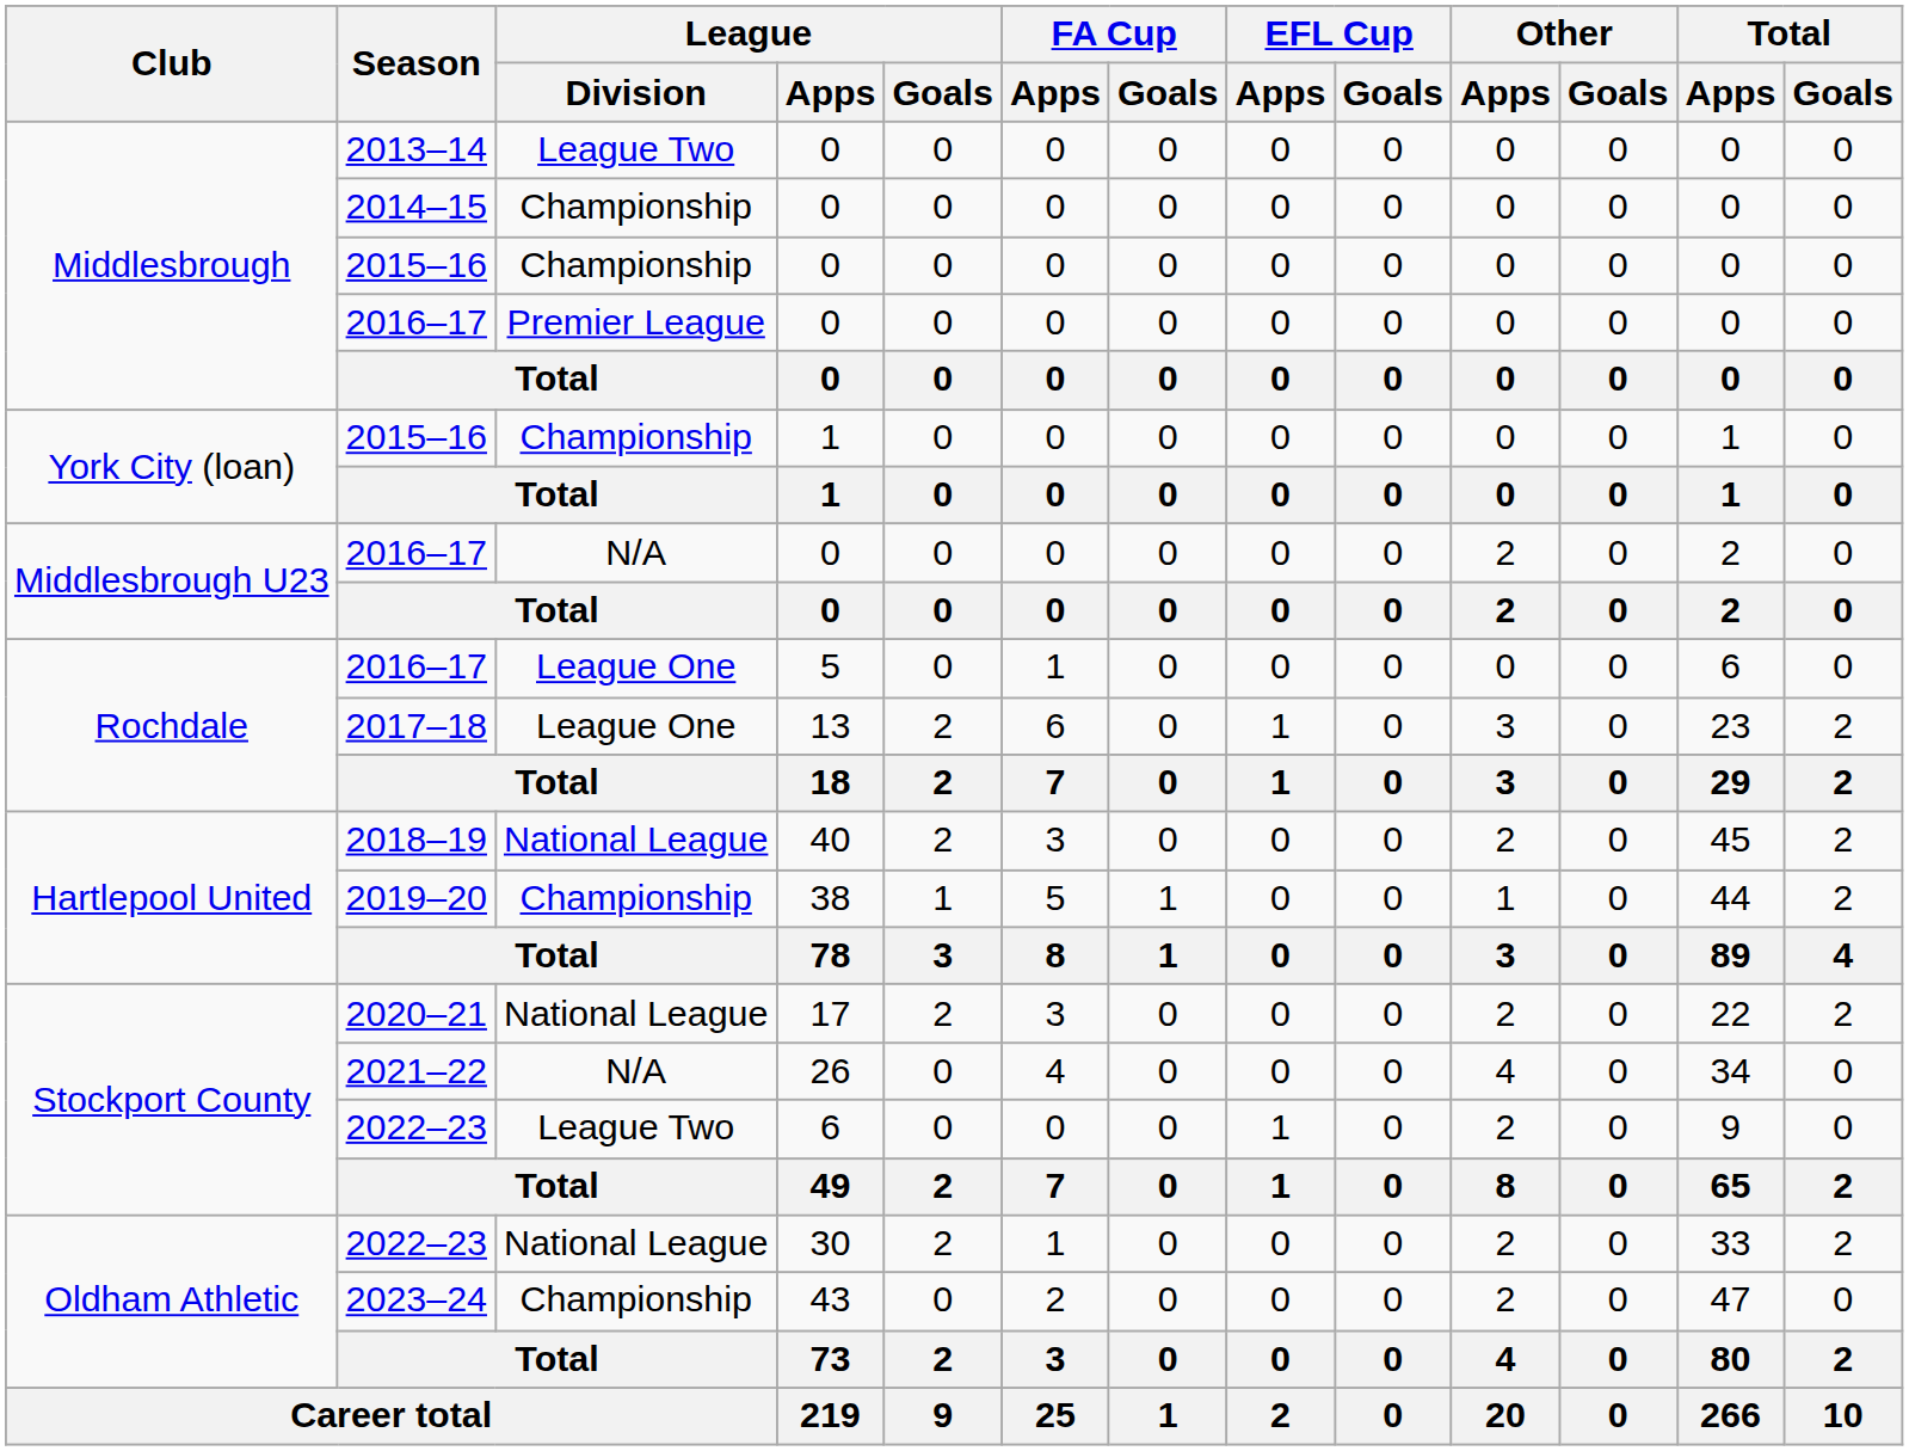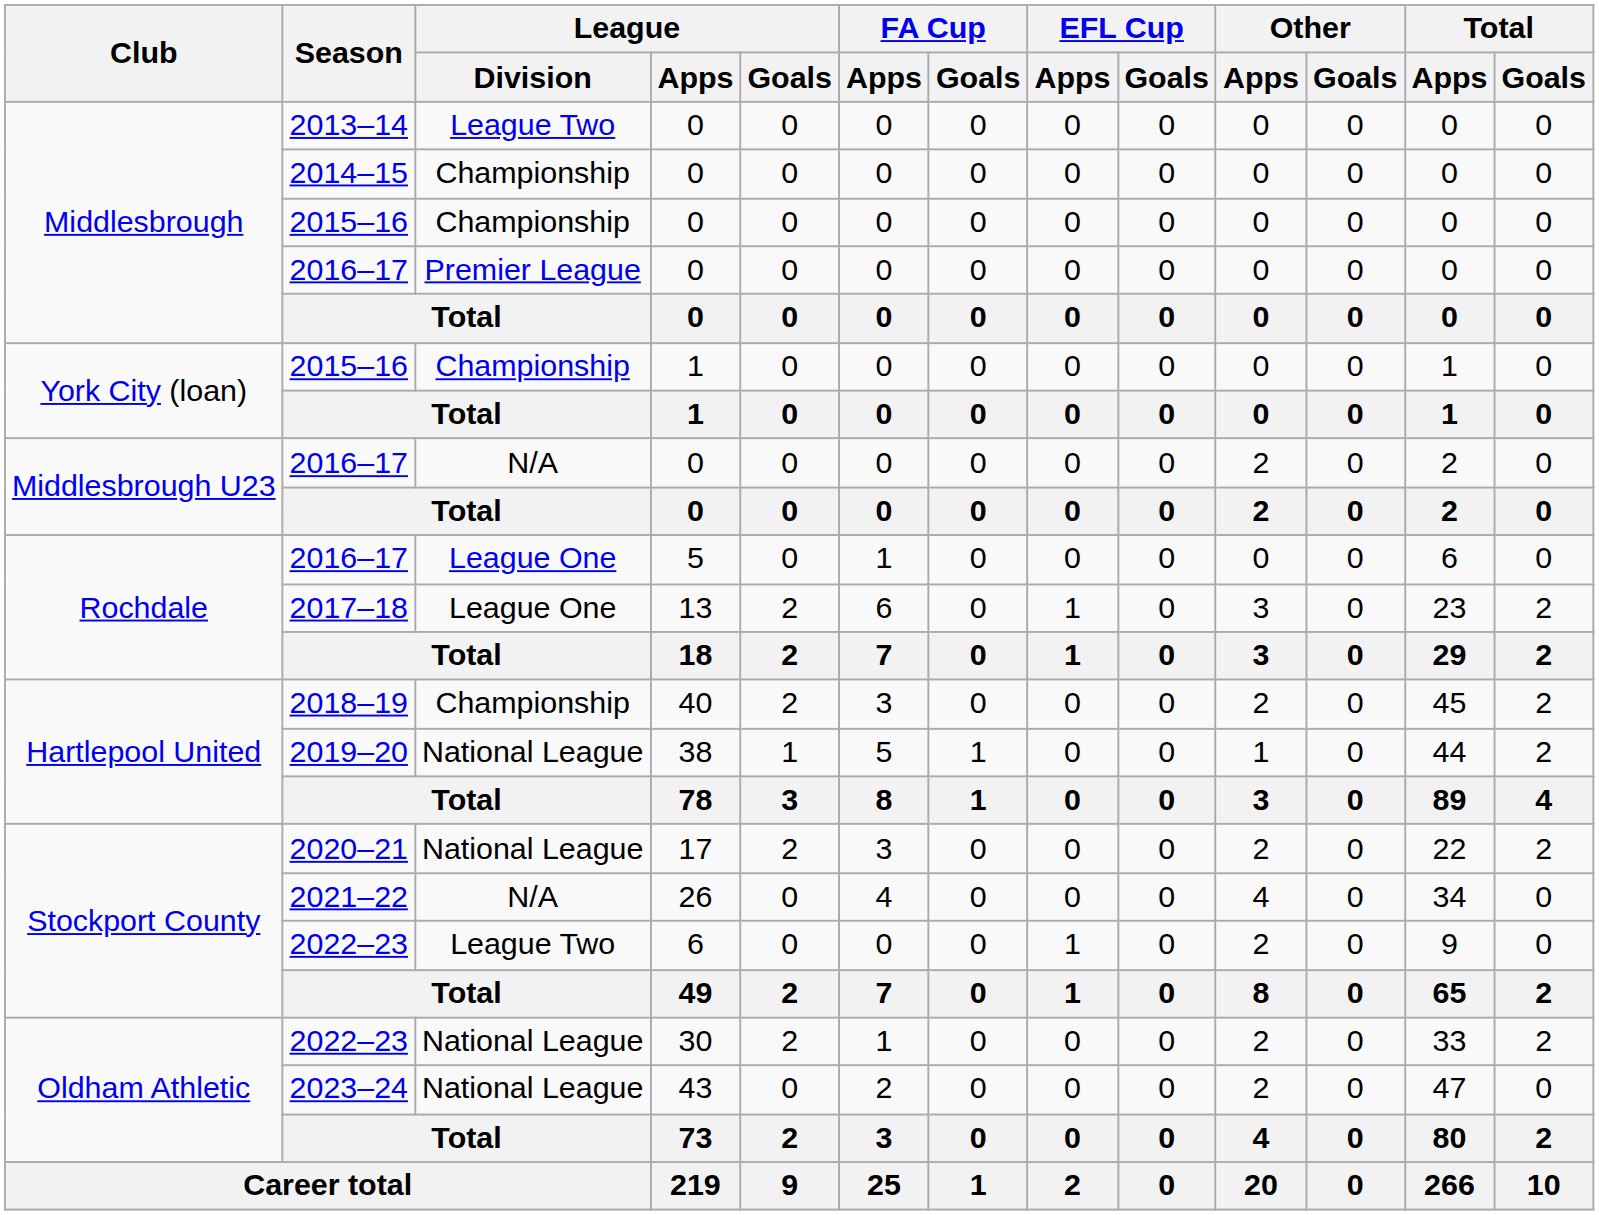 <table class=wikitable style=text-align:center>
 <tr>
 <th rowspan=2>Club</th>
 <th rowspan=2>Season</th>
 <th colspan=3>League</th>
 <th colspan=2><a href='#'>FA Cup</a></th>
 <th colspan=2><a href='#'>EFL Cup</a></th>
 <th colspan=2>Other</th>
 <th colspan=2>Total</th>
 </tr>
 <tr>
 <th>Division</th>
 <th>Apps</th>
 <th>Goals</th>
 <th>Apps</th>
 <th>Goals</th>
 <th>Apps</th>
 <th>Goals</th>
 <th>Apps</th>
 <th>Goals</th>
 <th>Apps</th>
 <th>Goals</th>
 </tr>
 <tr>
 <td rowspan=5><a href='#'>Middlesbrough</a></td>
 <td><a href='#'>2013–14</a></td>
 <td><a href='#'>League Two</a></td>
 <td>0</td>
 <td>0</td>
 <td>0</td>
 <td>0</td>
 <td>0</td>
 <td>0</td>
 <td>0</td>
 <td>0</td>
 <td>0</td>
 <td>0</td>
 </tr>
 <tr>
 <td><a href='#'>2014–15</a></td>
 <td>Championship</td>
 <td>0</td>
 <td>0</td>
 <td>0</td>
 <td>0</td>
 <td>0</td>
 <td>0</td>
 <td>0</td>
 <td>0</td>
 <td>0</td>
 <td>0</td>
 </tr>
 <tr>
 <td><a href='#'>2015–16</a></td>
 <td>Championship</td>
 <td>0</td>
 <td>0</td>
 <td>0</td>
 <td>0</td>
 <td>0</td>
 <td>0</td>
 <td>0</td>
 <td>0</td>
 <td>0</td>
 <td>0</td>
 </tr>
 <tr>
 <td><a href='#'>2016–17</a></td>
 <td><a href='#'>Premier League</a></td>
 <td>0</td>
 <td>0</td>
 <td>0</td>
 <td>0</td>
 <td>0</td>
 <td>0</td>
 <td>0</td>
 <td>0</td>
 <td>0</td>
 <td>0</td>
 </tr>
 <tr>
 <th colspan=2>Total</th>
 <th>0</th>
 <th>0</th>
 <th>0</th>
 <th>0</th>
 <th>0</th>
 <th>0</th>
 <th>0</th>
 <th>0</th>
 <th>0</th>
 <th>0</th>
 </tr>
 <tr>
 <td rowspan=2><a href='#'>York City</a> (loan)</td>
 <td><a href='#'>2015–16</a></td>
 <td><a href='#'>Championship</a></td>
 <td>1</td>
 <td>0</td>
 <td>0</td>
 <td>0</td>
 <td>0</td>
 <td>0</td>
 <td>0</td>
 <td>0</td>
 <td>1</td>
 <td>0</td>
 </tr>
 <tr>
 <th colspan=2>Total</th>
 <th>1</th>
 <th>0</th>
 <th>0</th>
 <th>0</th>
 <th>0</th>
 <th>0</th>
 <th>0</th>
 <th>0</th>
 <th>1</th>
 <th>0</th>
 </tr>
 <tr>
 <td rowspan=2><a href='#'>Middlesbrough U23</a></td>
 <td><a href='#'>2016–17</a></td>
 <td>N/A</td>
 <td>0</td>
 <td>0</td>
 <td>0</td>
 <td>0</td>
 <td>0</td>
 <td>0</td>
 <td>2</td>
 <td>0</td>
 <td>2</td>
 <td>0</td>
 </tr>
 <tr>
 <th colspan=2>Total</th>
 <th>0</th>
 <th>0</th>
 <th>0</th>
 <th>0</th>
 <th>0</th>
 <th>0</th>
 <th>2</th>
 <th>0</th>
 <th>2</th>
 <th>0</th>
 </tr>
 <tr>
 <td rowspan=3><a href='#'>Rochdale</a></td>
 <td><a href='#'>2016–17</a></td>
 <td><a href='#'>League One</a></td>
 <td>5</td>
 <td>0</td>
 <td>1</td>
 <td>0</td>
 <td>0</td>
 <td>0</td>
 <td>0</td>
 <td>0</td>
 <td>6</td>
 <td>0</td>
 </tr>
 <tr>
 <td><a href='#'>2017–18</a></td>
 <td>League One</td>
 <td>13</td>
 <td>2</td>
 <td>6</td>
 <td>0</td>
 <td>1</td>
 <td>0</td>
 <td>3</td>
 <td>0</td>
 <td>23</td>
 <td>2</td>
 </tr>
 <tr>
 <th colspan=2>Total</th>
 <th>18</th>
 <th>2</th>
 <th>7</th>
 <th>0</th>
 <th>1</th>
 <th>0</th>
 <th>3</th>
 <th>0</th>
 <th>29</th>
 <th>2</th>
 </tr>
 <tr>
 <td rowspan=3><a href='#'>Hartlepool United</a></td>
 <td><a href='#'>2018–19</a></td>
-<td><a href='#'>National League</a></td>
+<td>Championship</td>
 <td>40</td>
 <td>2</td>
 <td>3</td>
 <td>0</td>
 <td>0</td>
 <td>0</td>
 <td>2</td>
 <td>0</td>
 <td>45</td>
 <td>2</td>
 </tr>
 <tr>
 <td><a href='#'>2019–20</a></td>
-<td><a href='#'>Championship</a></td>
+<td>National League</td>
 <td>38</td>
 <td>1</td>
 <td>5</td>
 <td>1</td>
 <td>0</td>
 <td>0</td>
 <td>1</td>
 <td>0</td>
 <td>44</td>
 <td>2</td>
 </tr>
 <tr>
 <th colspan=2>Total</th>
 <th>78</th>
 <th>3</th>
 <th>8</th>
 <th>1</th>
 <th>0</th>
 <th>0</th>
 <th>3</th>
 <th>0</th>
 <th>89</th>
 <th>4</th>
 </tr>
 <tr>
 <td rowspan=4><a href='#'>Stockport County</a></td>
 <td><a href='#'>2020–21</a></td>
 <td>National League</td>
 <td>17</td>
 <td>2</td>
 <td>3</td>
 <td>0</td>
 <td>0</td>
 <td>0</td>
 <td>2</td>
 <td>0</td>
 <td>22</td>
 <td>2</td>
 </tr>
 <tr>
 <td><a href='#'>2021–22</a></td>
 <td>N/A</td>
 <td>26</td>
 <td>0</td>
 <td>4</td>
 <td>0</td>
 <td>0</td>
 <td>0</td>
 <td>4</td>
 <td>0</td>
 <td>34</td>
 <td>0</td>
 </tr>
 <tr>
 <td><a href='#'>2022–23</a></td>
 <td>League Two</td>
 <td>6</td>
 <td>0</td>
 <td>0</td>
 <td>0</td>
 <td>1</td>
 <td>0</td>
 <td>2</td>
 <td>0</td>
 <td>9</td>
 <td>0</td>
 </tr>
 <tr>
 <th colspan=2>Total</th>
 <th>49</th>
 <th>2</th>
 <th>7</th>
 <th>0</th>
 <th>1</th>
 <th>0</th>
 <th>8</th>
 <th>0</th>
 <th>65</th>
 <th>2</th>
 </tr>
 <tr>
 <td rowspan=3><a href='#'>Oldham Athletic</a></td>
 <td><a href='#'>2022–23</a></td>
 <td>National League</td>
 <td>30</td>
 <td>2</td>
 <td>1</td>
 <td>0</td>
 <td>0</td>
 <td>0</td>
 <td>2</td>
 <td>0</td>
 <td>33</td>
 <td>2</td>
 </tr>
 <tr>
 <td><a href='#'>2023–24</a></td>
-<td>Championship</td>
+<td>National League</td>
 <td>43</td>
 <td>0</td>
 <td>2</td>
 <td>0</td>
 <td>0</td>
 <td>0</td>
 <td>2</td>
 <td>0</td>
 <td>47</td>
 <td>0</td>
 </tr>
 <tr>
 <th colspan=2>Total</th>
 <th>73</th>
 <th>2</th>
 <th>3</th>
 <th>0</th>
 <th>0</th>
 <th>0</th>
 <th>4</th>
 <th>0</th>
 <th>80</th>
 <th>2</th>
 </tr>
 <tr>
 <th colspan=3>Career total</th>
 <th>219</th>
 <th>9</th>
 <th>25</th>
 <th>1</th>
 <th>2</th>
 <th>0</th>
 <th>20</th>
 <th>0</th>
 <th>266</th>
 <th>10</th>
 </tr>
 </table>
